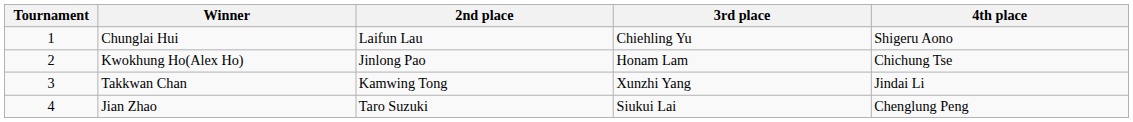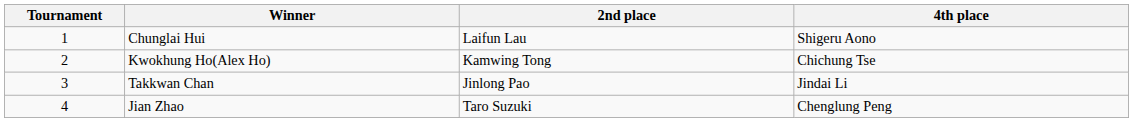 <table class="wikitable" width=100%>
 <tr>
 <th width=7%>Tournament</th>
 <th width=20%>Winner</th>
 <th width=20%>2nd place</th>
-<th width=20%>3rd place</th>
 <th width=20%>4th place</th>
 </tr>
 <tr align=center>
 <td>1</td>
 <td align=left>Chunglai Hui</td>
 <td align=left>Laifun Lau</td>
-<td align=left>Chiehling Yu</td>
 <td align=left>Shigeru Aono</td>
 </tr>
 <tr align=center>
 <td>2</td>
 <td align=left>Kwokhung Ho(Alex Ho)</td>
-<td align=left>Jinlong Pao</td>
-<td align=left>Honam Lam</td>
+<td align=left>Kamwing Tong</td>
 <td align=left>Chichung Tse</td>
 </tr>
 <tr align=center>
 <td>3</td>
 <td align=left>Takkwan Chan</td>
-<td align=left>Kamwing Tong</td>
-<td align=left>Xunzhi Yang</td>
+<td align=left>Jinlong Pao</td>
 <td align=left>Jindai Li</td>
 </tr>
 <tr align=center>
 <td>4</td>
 <td align=left>Jian Zhao</td>
 <td align=left>Taro Suzuki</td>
-<td align=left>Siukui Lai</td>
 <td align=left>Chenglung Peng</td>
 </tr>
 </table>
